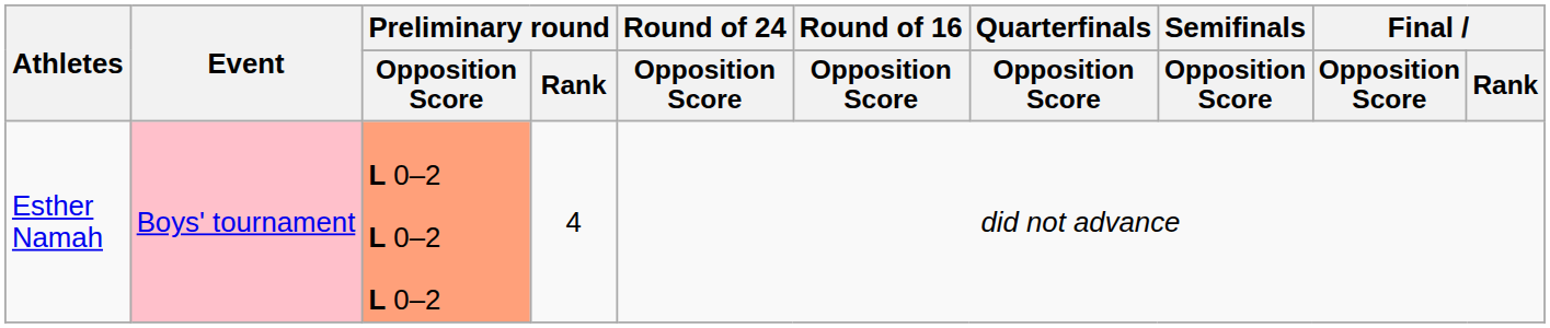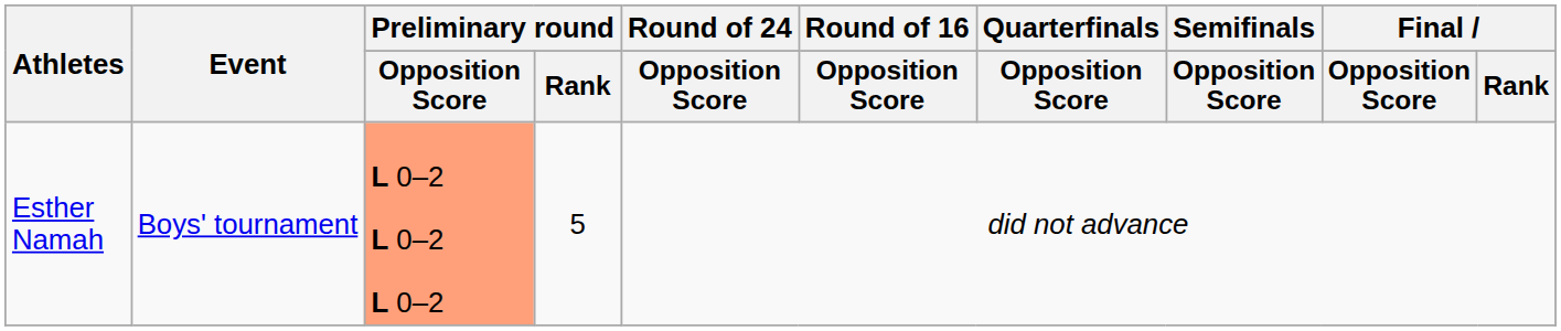 <table class=wikitable style="font-size:90%">
 <tr>
 <th rowspan=2>Athletes</th>
 <th rowspan=2>Event</th>
 <th colspan=2>Preliminary round</th>
 <th>Round of 24</th>
 <th>Round of 16</th>
 <th>Quarterfinals</th>
 <th>Semifinals</th>
 <th colspan=2>Final / </th>
 </tr>
 <tr style="font-size:95%">
 <th>Opposition<br>Score</th>
 <th>Rank</th>
 <th>Opposition<br>Score</th>
 <th>Opposition<br>Score</th>
 <th>Opposition<br>Score</th>
 <th>Opposition<br>Score</th>
 <th>Opposition<br>Score</th>
 <th>Rank</th>
 </tr>
 <tr align=center>
 <td align=left><a href='#'>Esther</a><br><a href='#'>Namah</a></td>
-<td align=left style="background: pink;"><a href='#'>Boys' tournament</a></td>
+<td align=left><a href='#'>Boys' tournament</a></td>
 <td align=left style="background: lightsalmon;"><br> <strong>L</strong> 0–2<br><br> <strong>L</strong> 0–2<br><br> <strong>L</strong> 0–2</td>
-<td>4</td>
+<td>5</td>
 <td Colspan=6><em>did not advance</em></td>
 </tr>
 </table>
